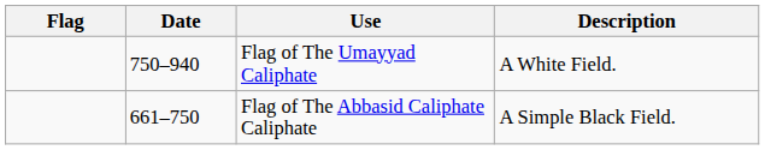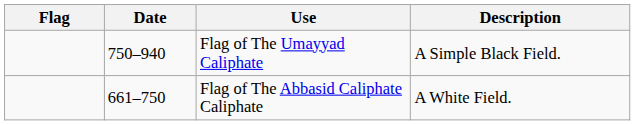 <table class="wikitable">
 <tr>
 <th style="width:110px;">Flag</th>
 <th style="width:100px;">Date</th>
 <th style="width:250px;">Use</th>
 <th style="width:250px;">Description</th>
 </tr>
 <tr>
 <td></td>
 <td>750–940</td>
 <td>Flag of The <a href='#'>Umayyad Caliphate</a></td>
-<td>A White Field.</td>
+<td>A Simple Black Field.</td>
 </tr>
 <tr>
 <td></td>
 <td>661–750</td>
 <td>Flag of The <a href='#'>Abbasid Caliphate</a> Caliphate</td>
-<td>A Simple Black Field.</td>
+<td>A White Field.</td>
 </tr>
 </table>
